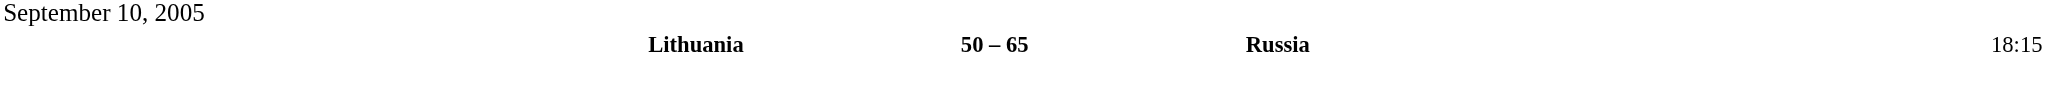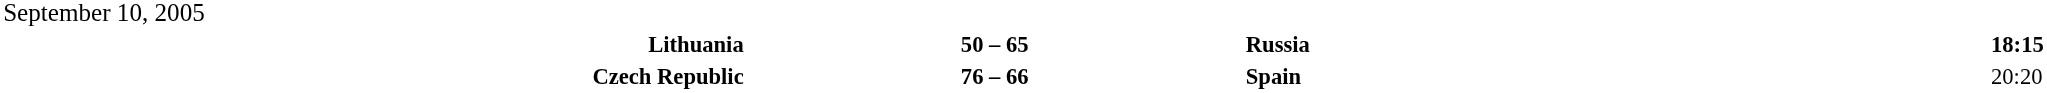 <table width=100% cellspacing=1>
 <tr>
 <th width=30%></th>
 <th width=20%></th>
 <th width=30%></th>
 <th width=20%></th>
 </tr>
 <tr>
 <td>September 10, 2005</td>
 </tr>
 <tr style=font-size:90%>
 <td align=right><strong>Lithuania</strong></td>
 <td align=center><strong>50 – 65</strong></td>
 <td><strong>Russia</strong></td>
-<td>18:15</td>
+<td><strong>18:15</strong></td>
+</tr>
+<tr style=font-size:90%>
+<td align=right><strong>Czech Republic</strong></td>
+<td align=center><strong>76 – 66</strong></td>
+<td><strong>Spain</strong></td>
+<td>20:20</td>
 </tr>
 </table>
